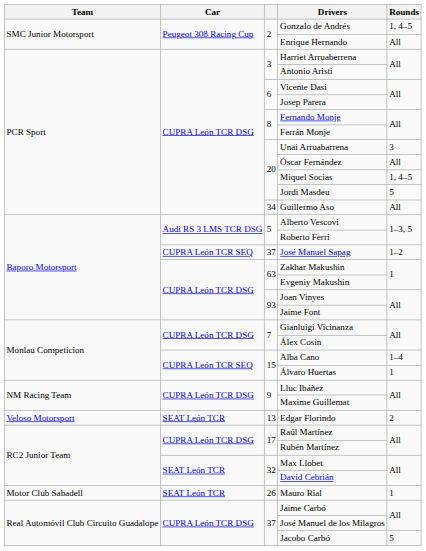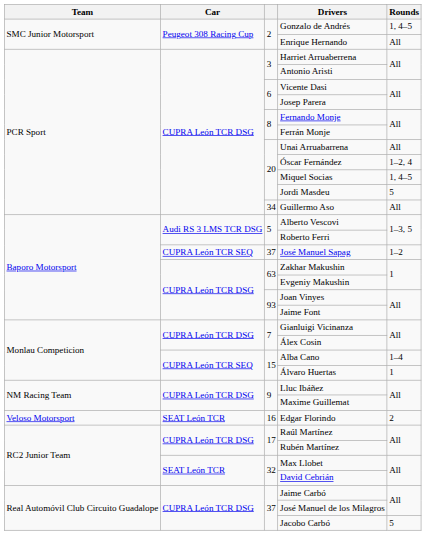 <table class="wikitable" style="font-size: 85%;">
 <tr>
 <th>Team</th>
 <th>Car</th>
 <th></th>
 <th>Drivers</th>
 <th>Rounds</th>
 </tr>
 <tr>
 <td rowspan=2> SMC Junior Motorsport</td>
 <td rowspan=2><a href='#'>Peugeot 308 Racing Cup</a></td>
 <td rowspan=2>2</td>
 <td> Gonzalo de Andrés</td>
 <td>1, 4–5</td>
 </tr>
 <tr>
 <td> Enrique Hernando</td>
 <td>All</td>
 </tr>
 <tr>
 <td rowspan=11> PCR Sport</td>
 <td rowspan=11><a href='#'>CUPRA León TCR DSG</a></td>
 <td rowspan=2>3</td>
 <td> Harriet Arruaberrena</td>
 <td rowspan=2>All</td>
 </tr>
 <tr>
 <td> Antonio Aristi</td>
 </tr>
 <tr>
 <td rowspan=2>6</td>
 <td> Vicente Dasi</td>
 <td rowspan=2>All</td>
 </tr>
 <tr>
 <td> Josep Parera</td>
 </tr>
 <tr>
 <td rowspan=2>8</td>
 <td> <a href='#'>Fernando Monje</a></td>
 <td rowspan=2>All</td>
 </tr>
 <tr>
 <td> Ferrán Monje</td>
 </tr>
 <tr>
 <td rowspan=4>20</td>
 <td> Unai Arruabarrena</td>
-<td>3</td>
+<td>All</td>
 </tr>
 <tr>
 <td> Óscar Fernández</td>
-<td>All</td>
+<td>1–2, 4</td>
 </tr>
 <tr>
 <td> Miquel Socias</td>
 <td>1, 4–5</td>
 </tr>
 <tr>
 <td> Jordi Masdeu</td>
 <td>5</td>
 </tr>
 <tr>
 <td>34</td>
 <td> Guillermo Aso</td>
 <td>All</td>
 </tr>
 <tr>
 <td rowspan=7> <a href='#'>Baporo Motorsport</a></td>
 <td rowspan=2><a href='#'>Audi RS 3 LMS TCR DSG</a></td>
 <td rowspan=2>5</td>
 <td> Alberto Vescovi</td>
 <td rowspan=2>1–3, 5</td>
 </tr>
 <tr>
 <td> Roberto Ferri</td>
 </tr>
 <tr>
 <td><a href='#'>CUPRA León TCR SEQ</a></td>
 <td>37</td>
 <td> <a href='#'>José Manuel Sapag</a></td>
 <td>1–2</td>
 </tr>
 <tr>
 <td rowspan=4><a href='#'>CUPRA León TCR DSG</a></td>
 <td rowspan=2>63</td>
 <td> Zakhar Makushin</td>
 <td rowspan=2>1</td>
 </tr>
 <tr>
 <td> Evgeniy Makushin</td>
 </tr>
 <tr>
 <td rowspan=2>93</td>
 <td> Joan Vinyes</td>
 <td rowspan=2>All</td>
 </tr>
 <tr>
 <td> Jaime Font</td>
 </tr>
 <tr>
 <td rowspan=4> Monlau Competicion</td>
 <td rowspan=2><a href='#'>CUPRA León TCR DSG</a></td>
 <td rowspan=2>7</td>
 <td> Gianluigi Vicinanza</td>
 <td rowspan=2>All</td>
 </tr>
 <tr>
 <td> Álex Cosin</td>
 </tr>
 <tr>
 <td rowspan=2><a href='#'>CUPRA León TCR SEQ</a></td>
 <td rowspan=2>15</td>
 <td> Alba Cano</td>
 <td>1–4</td>
 </tr>
 <tr>
 <td> Álvaro Huertas</td>
 <td>1</td>
 </tr>
 <tr>
 <td rowspan=2> NM Racing Team</td>
 <td rowspan=2><a href='#'>CUPRA León TCR DSG</a></td>
 <td rowspan=2>9</td>
 <td> Lluc Ibáñez</td>
 <td rowspan=2>All</td>
 </tr>
 <tr>
 <td> Maxime Guillemat</td>
 </tr>
 <tr>
 <td> <a href='#'>Veloso Motorsport</a></td>
 <td><a href='#'>SEAT León TCR</a></td>
-<td>13</td>
+<td>16</td>
 <td> Edgar Florindo</td>
 <td>2</td>
 </tr>
 <tr>
 <td rowspan=4> RC2 Junior Team</td>
 <td rowspan=2><a href='#'>CUPRA León TCR DSG</a></td>
 <td rowspan=2>17</td>
 <td> Raúl Martínez</td>
 <td rowspan=2>All</td>
 </tr>
 <tr>
 <td> Rubén Martínez</td>
 </tr>
 <tr>
 <td rowspan=2><a href='#'>SEAT León TCR</a></td>
 <td rowspan=2>32</td>
 <td> Max Llobet</td>
 <td rowspan=2>All</td>
 </tr>
 <tr>
 <td> <a href='#'>David Cebrián</a></td>
 </tr>
 <tr>
-<td> Motor Club Sabadell</td>
-<td><a href='#'>SEAT León TCR</a></td>
-<td>26</td>
-<td> Mauro Rial</td>
-<td>1</td>
-</tr>
-<tr>
 <td rowspan=3> Real Automóvil Club Circuito Guadalope</td>
 <td rowspan=3><a href='#'>CUPRA León TCR DSG</a></td>
 <td rowspan=3>37</td>
 <td> Jaime Carbó</td>
 <td rowspan=2>All</td>
 </tr>
 <tr>
 <td> José Manuel de los Milagros</td>
 </tr>
 <tr>
 <td> Jacobo Carbó</td>
 <td>5</td>
 </tr>
 </table>
